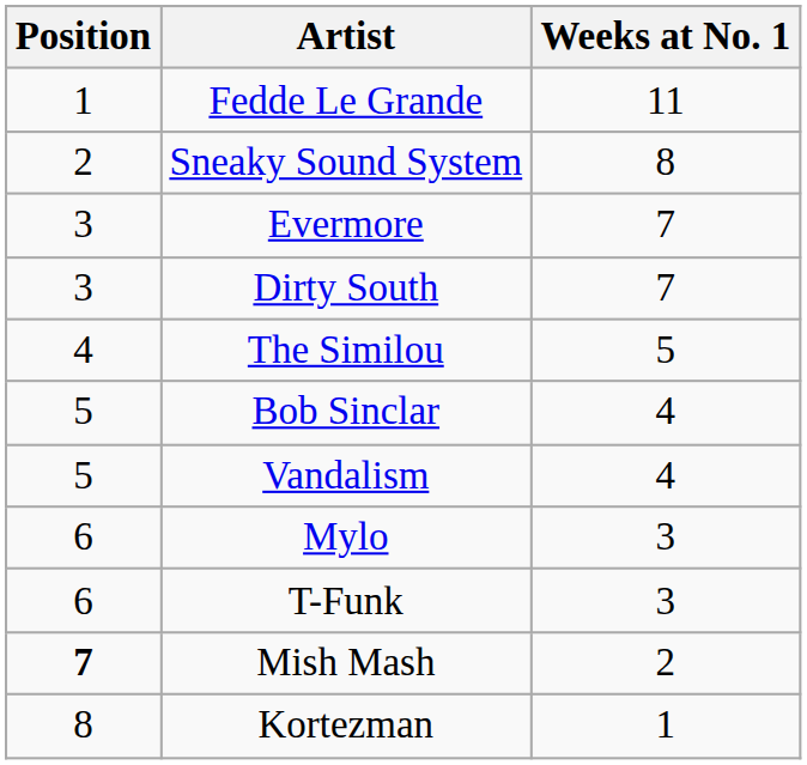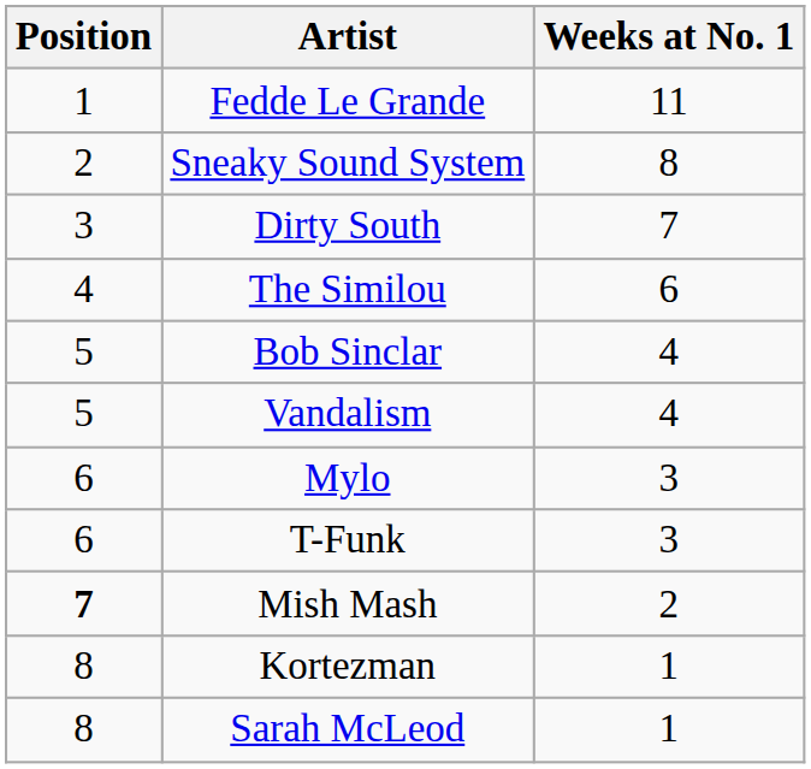 <table class="wikitable">
 <tr>
 <th style="text-align: center;">Position</th>
 <th style="text-align: center;">Artist</th>
 <th style="text-align: center;">Weeks at No. 1</th>
 </tr>
 <tr>
 <td style="text-align: center;">1</td>
 <td style="text-align: center;"><a href='#'>Fedde Le Grande</a></td>
 <td style="text-align: center;">11</td>
 </tr>
 <tr>
 <td style="text-align: center;">2</td>
 <td style="text-align: center;"><a href='#'>Sneaky Sound System</a></td>
 <td style="text-align: center;">8</td>
 </tr>
 <tr>
 <td style="text-align: center;">3</td>
-<td style="text-align: center;"><a href='#'>Evermore</a></td>
-<td style="text-align: center;">7</td>
-</tr>
-<tr>
-<td style="text-align: center;">3</td>
 <td style="text-align: center;"><a href='#'>Dirty South</a></td>
 <td style="text-align: center;">7</td>
 </tr>
 <tr>
 <td style="text-align: center;">4</td>
 <td style="text-align: center;"><a href='#'>The Similou</a></td>
-<td style="text-align: center;">5</td>
+<td style="text-align: center;">6</td>
 </tr>
 <tr>
 <td style="text-align: center;">5</td>
 <td style="text-align: center;"><a href='#'>Bob Sinclar</a></td>
 <td style="text-align: center;">4</td>
 </tr>
 <tr>
 <td style="text-align: center;">5</td>
 <td style="text-align: center;"><a href='#'>Vandalism</a></td>
 <td style="text-align: center;">4</td>
 </tr>
 <tr>
 <td style="text-align: center;">6</td>
 <td style="text-align: center;"><a href='#'>Mylo</a></td>
 <td style="text-align: center;">3</td>
 </tr>
 <tr>
 <td style="text-align: center;">6</td>
 <td style="text-align: center;">T-Funk</td>
 <td style="text-align: center;">3</td>
 </tr>
 <tr>
 <td style="text-align: center;"><strong>7</strong></td>
 <td style="text-align: center;">Mish Mash</td>
 <td style="text-align: center;">2</td>
 </tr>
 <tr>
 <td style="text-align: center;">8</td>
 <td style="text-align: center;">Kortezman</td>
 <td style="text-align: center;">1</td>
 </tr>
+<tr>
+<td style="text-align: center;">8</td>
+<td style="text-align: center;"><a href='#'>Sarah McLeod</a></td>
+<td style="text-align: center;">1</td>
+</tr>
 </table>
